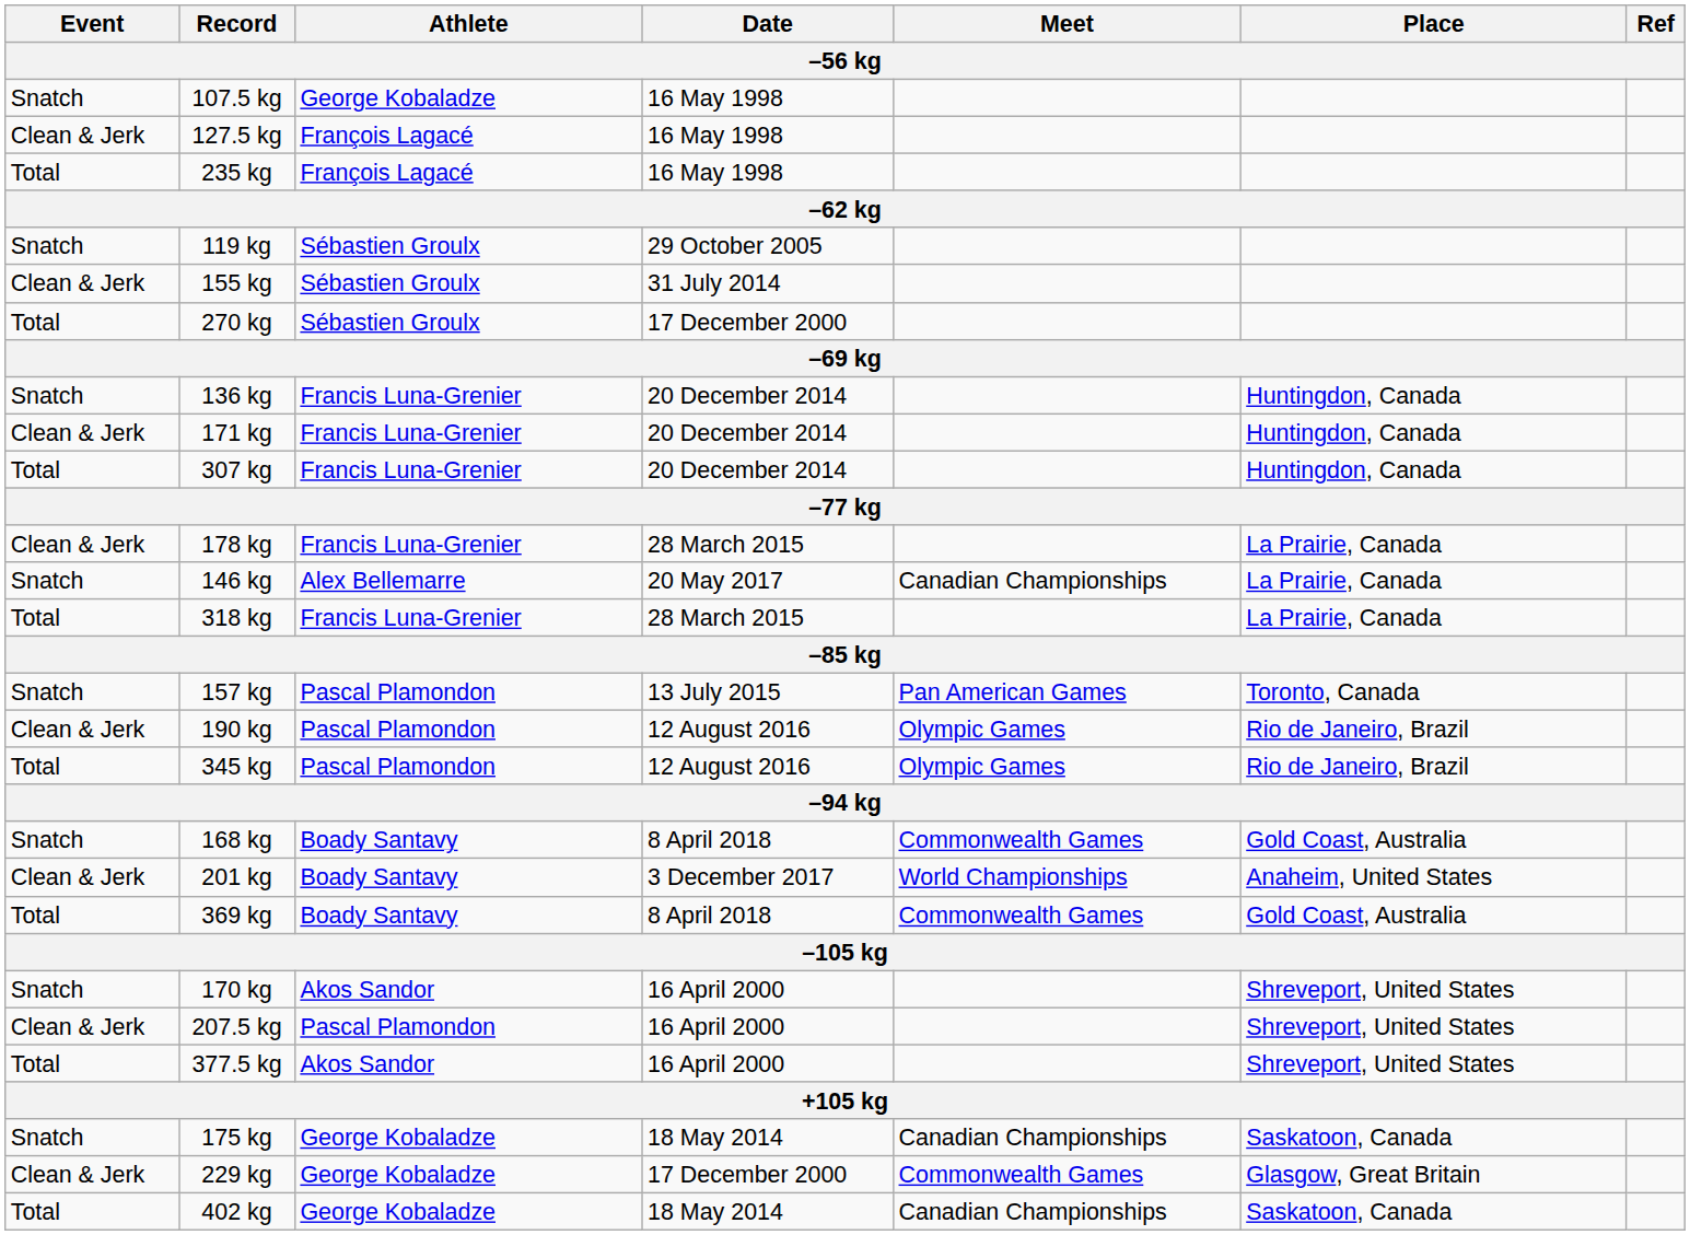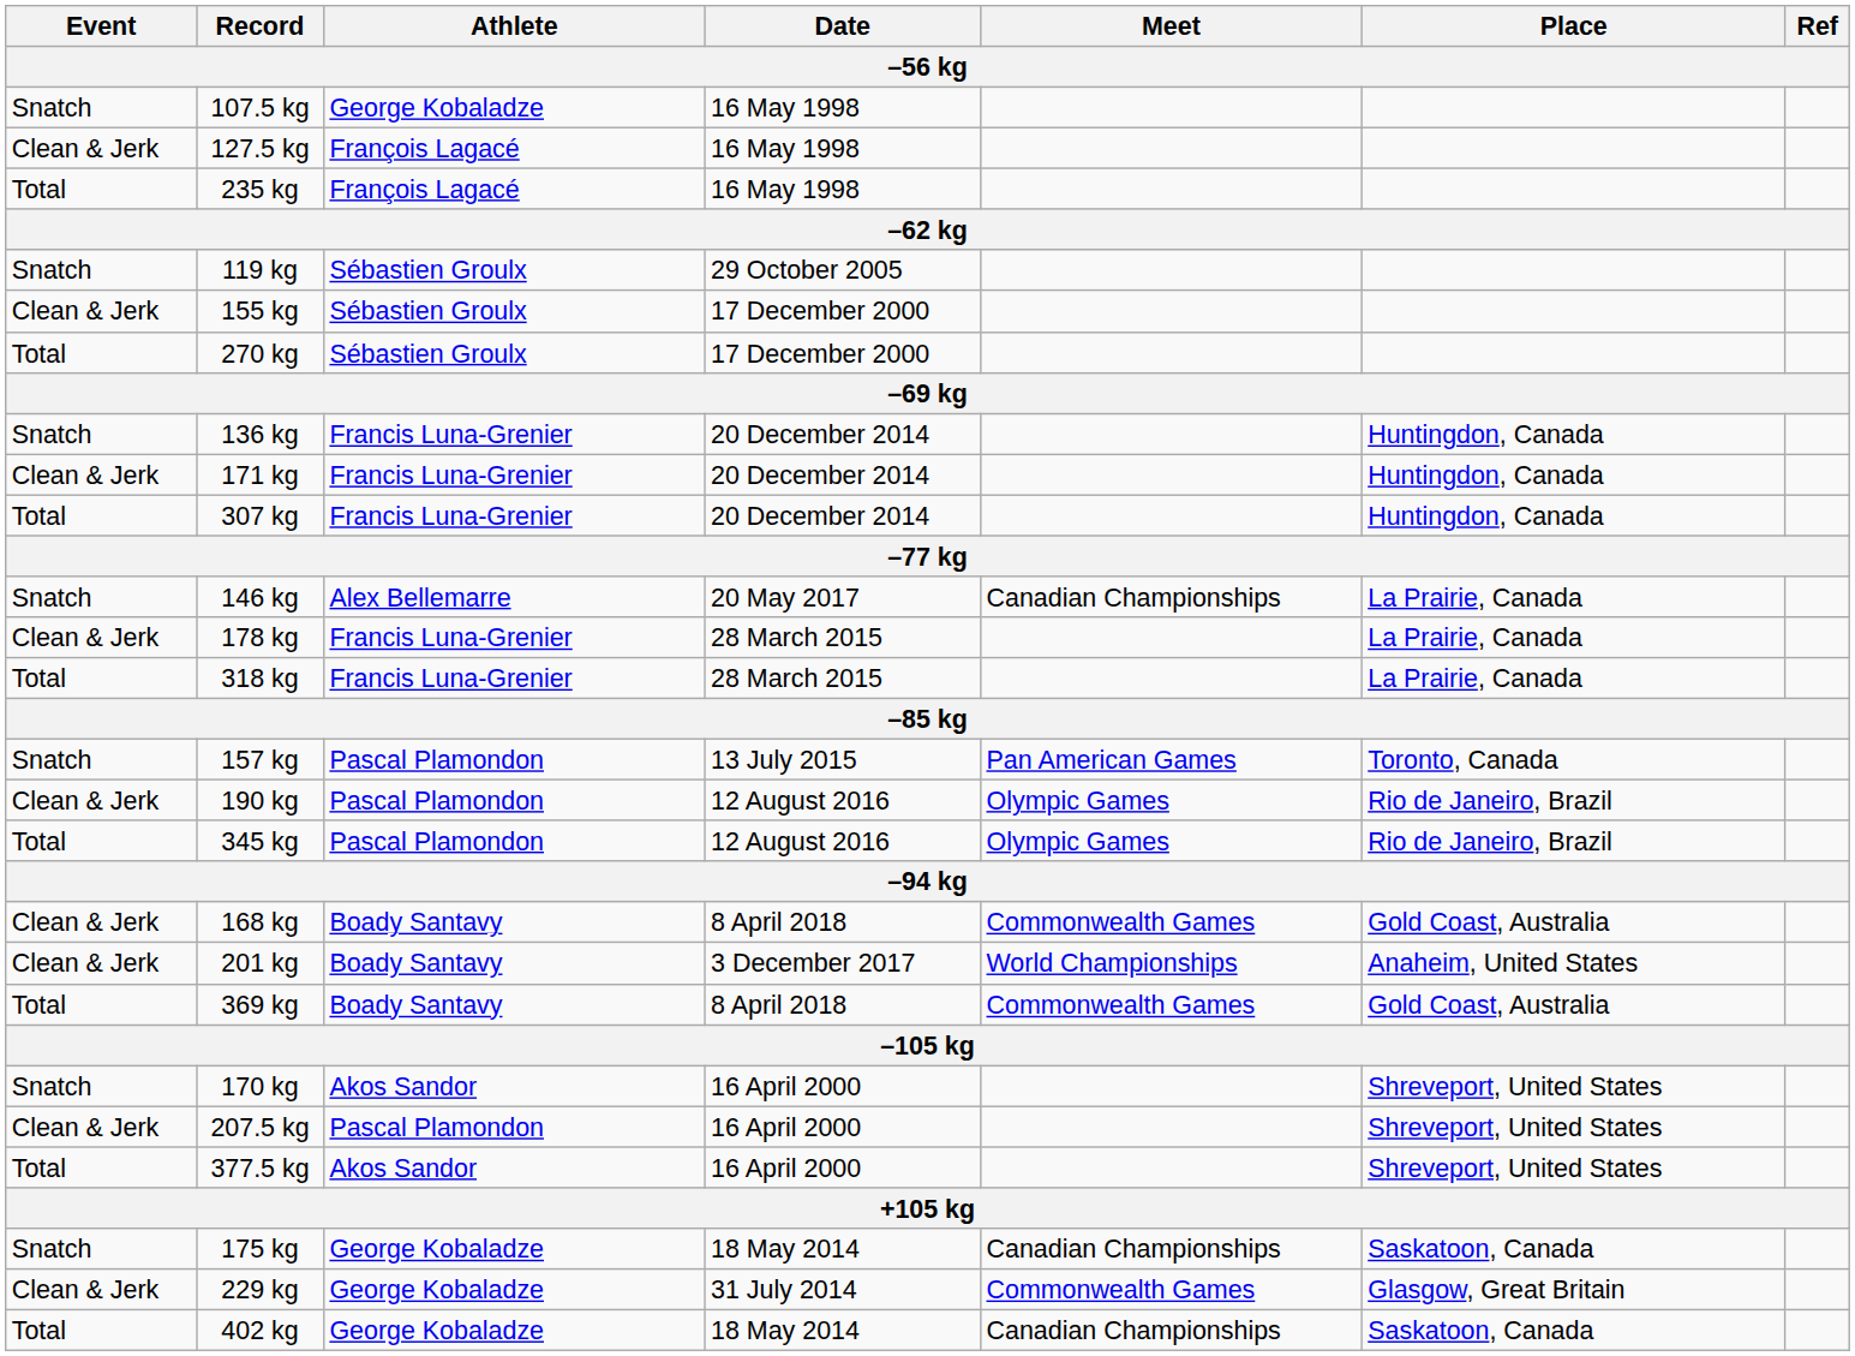 <table class="wikitable" style="font-size:95%;">
 <tr>
 <th width=9%>Event</th>
 <th width=6%>Record</th>
 <th width=18%>Athlete</th>
 <th width=13%>Date</th>
 <th width=18%>Meet</th>
 <th width=20%>Place</th>
 <th width=3%>Ref</th>
 </tr>
 <tr bgcolor="#DDDDDD">
 <th colspan="7">–56 kg</th>
 </tr>
 <tr>
 <td>Snatch</td>
 <td align=center>107.5 kg</td>
 <td><a href='#'>George Kobaladze</a></td>
 <td>16 May 1998</td>
 <td></td>
 <td></td>
 <td></td>
 </tr>
 <tr>
 <td>Clean & Jerk</td>
 <td align=center>127.5 kg</td>
 <td><a href='#'>François Lagacé</a></td>
 <td>16 May 1998</td>
 <td></td>
 <td></td>
 <td></td>
 </tr>
 <tr>
 <td>Total</td>
 <td align=center>235 kg</td>
 <td><a href='#'>François Lagacé</a></td>
 <td>16 May 1998</td>
 <td></td>
 <td></td>
 <td></td>
 </tr>
 <tr bgcolor="#DDDDDD">
 <th colspan="7">–62 kg</th>
 </tr>
 <tr>
 <td>Snatch</td>
 <td align=center>119 kg</td>
 <td><a href='#'>Sébastien Groulx</a></td>
 <td>29 October 2005</td>
 <td></td>
 <td></td>
 <td></td>
 </tr>
 <tr>
 <td>Clean & Jerk</td>
 <td align=center>155 kg</td>
 <td><a href='#'>Sébastien Groulx</a></td>
-<td>31 July 2014</td>
+<td>17 December 2000</td>
 <td></td>
 <td></td>
 <td></td>
 </tr>
 <tr>
 <td>Total</td>
 <td align=center>270 kg</td>
 <td><a href='#'>Sébastien Groulx</a></td>
 <td>17 December 2000</td>
 <td></td>
 <td></td>
 <td></td>
 </tr>
 <tr bgcolor="#DDDDDD">
 <th colspan="7">–69 kg</th>
 </tr>
 <tr>
 <td>Snatch</td>
 <td align=center>136 kg</td>
 <td><a href='#'>Francis Luna-Grenier</a></td>
 <td>20 December 2014</td>
 <td></td>
 <td><a href='#'>Huntingdon</a>, Canada</td>
 <td></td>
 </tr>
 <tr>
 <td>Clean & Jerk</td>
 <td align=center>171 kg</td>
 <td><a href='#'>Francis Luna-Grenier</a></td>
 <td>20 December 2014</td>
 <td></td>
 <td><a href='#'>Huntingdon</a>, Canada</td>
 <td></td>
 </tr>
 <tr>
 <td>Total</td>
 <td align=center>307 kg</td>
 <td><a href='#'>Francis Luna-Grenier</a></td>
 <td>20 December 2014</td>
 <td></td>
 <td><a href='#'>Huntingdon</a>, Canada</td>
 <td></td>
 </tr>
 <tr bgcolor="#DDDDDD">
 <th colspan="7">–77 kg</th>
 </tr>
 <tr>
+<td>Snatch</td>
+<td align=center>146 kg</td>
+<td><a href='#'>Alex Bellemarre</a></td>
+<td>20 May 2017</td>
+<td>Canadian Championships</td>
+<td><a href='#'>La Prairie</a>, Canada</td>
+<td></td>
+</tr>
+<tr>
 <td>Clean & Jerk</td>
 <td align=center>178 kg</td>
 <td><a href='#'>Francis Luna-Grenier</a></td>
 <td>28 March 2015</td>
 <td></td>
-<td><a href='#'>La Prairie</a>, Canada</td>
-<td></td>
-</tr>
-<tr>
-<td>Snatch</td>
-<td align=center>146 kg</td>
-<td><a href='#'>Alex Bellemarre</a></td>
-<td>20 May 2017</td>
-<td>Canadian Championships</td>
 <td><a href='#'>La Prairie</a>, Canada</td>
 <td></td>
 </tr>
 <tr>
 <td>Total</td>
 <td align=center>318 kg</td>
 <td><a href='#'>Francis Luna-Grenier</a></td>
 <td>28 March 2015</td>
 <td></td>
 <td><a href='#'>La Prairie</a>, Canada</td>
 <td></td>
 </tr>
 <tr bgcolor="#DDDDDD">
 <th colspan="7">–85 kg</th>
 </tr>
 <tr>
 <td>Snatch</td>
 <td align=center>157 kg</td>
 <td><a href='#'>Pascal Plamondon</a></td>
 <td>13 July 2015</td>
 <td><a href='#'>Pan American Games</a></td>
 <td><a href='#'>Toronto</a>, Canada</td>
 <td></td>
 </tr>
 <tr>
 <td>Clean & Jerk</td>
 <td align=center>190 kg</td>
 <td><a href='#'>Pascal Plamondon</a></td>
 <td>12 August 2016</td>
 <td><a href='#'>Olympic Games</a></td>
 <td><a href='#'>Rio de Janeiro</a>, Brazil</td>
 <td></td>
 </tr>
 <tr>
 <td>Total</td>
 <td align=center>345 kg</td>
 <td><a href='#'>Pascal Plamondon</a></td>
 <td>12 August 2016</td>
 <td><a href='#'>Olympic Games</a></td>
 <td><a href='#'>Rio de Janeiro</a>, Brazil</td>
 <td></td>
 </tr>
 <tr bgcolor="#DDDDDD">
 <th colspan="7">–94 kg</th>
 </tr>
 <tr>
-<td>Snatch</td>
+<td>Clean & Jerk</td>
 <td align=center>168 kg</td>
 <td><a href='#'>Boady Santavy</a></td>
 <td>8 April 2018</td>
 <td><a href='#'>Commonwealth Games</a></td>
 <td><a href='#'>Gold Coast</a>, Australia</td>
 <td></td>
 </tr>
 <tr>
 <td>Clean & Jerk</td>
 <td align=center>201 kg</td>
 <td><a href='#'>Boady Santavy</a></td>
 <td>3 December 2017</td>
 <td><a href='#'>World Championships</a></td>
 <td><a href='#'>Anaheim</a>, United States</td>
 <td></td>
 </tr>
 <tr>
 <td>Total</td>
 <td align=center>369 kg</td>
 <td><a href='#'>Boady Santavy</a></td>
 <td>8 April 2018</td>
 <td><a href='#'>Commonwealth Games</a></td>
 <td><a href='#'>Gold Coast</a>, Australia</td>
 <td></td>
 </tr>
 <tr bgcolor="#DDDDDD">
 <th colspan="7">–105 kg</th>
 </tr>
 <tr>
 <td>Snatch</td>
 <td align=center>170 kg</td>
 <td><a href='#'>Akos Sandor</a></td>
 <td>16 April 2000</td>
 <td></td>
 <td><a href='#'>Shreveport</a>, United States</td>
 <td></td>
 </tr>
 <tr>
 <td>Clean & Jerk</td>
 <td align=center>207.5 kg</td>
 <td><a href='#'>Pascal Plamondon</a></td>
 <td>16 April 2000</td>
 <td></td>
 <td><a href='#'>Shreveport</a>, United States</td>
 <td></td>
 </tr>
 <tr>
 <td>Total</td>
 <td align=center>377.5 kg</td>
 <td><a href='#'>Akos Sandor</a></td>
 <td>16 April 2000</td>
 <td></td>
 <td><a href='#'>Shreveport</a>, United States</td>
 <td></td>
 </tr>
 <tr bgcolor="#DDDDDD">
 <th colspan="7">+105 kg</th>
 </tr>
 <tr>
 <td>Snatch</td>
 <td align=center>175 kg</td>
 <td><a href='#'>George Kobaladze</a></td>
 <td>18 May 2014</td>
 <td>Canadian Championships</td>
 <td><a href='#'>Saskatoon</a>, Canada</td>
 <td></td>
 </tr>
 <tr>
 <td>Clean & Jerk</td>
 <td align=center>229 kg</td>
 <td><a href='#'>George Kobaladze</a></td>
-<td>17 December 2000</td>
+<td>31 July 2014</td>
 <td><a href='#'>Commonwealth Games</a></td>
 <td><a href='#'>Glasgow</a>, Great Britain</td>
 <td></td>
 </tr>
 <tr>
 <td>Total</td>
 <td align=center>402 kg</td>
 <td><a href='#'>George Kobaladze</a></td>
 <td>18 May 2014</td>
 <td>Canadian Championships</td>
 <td><a href='#'>Saskatoon</a>, Canada</td>
 <td></td>
 </tr>
 </table>
